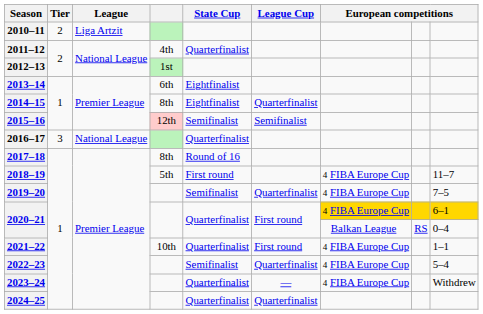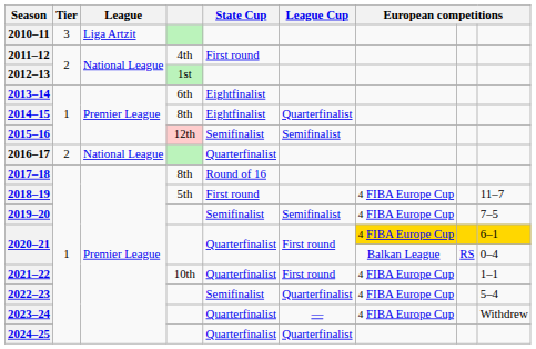 <table class="wikitable" style="font-size:85%">
 <tr bgcolor=>
 <th>Season</th>
 <th>Tier</th>
 <th>League</th>
 <th></th>
 <th><a href='#'>State Cup</a></th>
 <th><a href='#'>League Cup</a></th>
 <th colspan=3>European competitions</th>
 </tr>
 <tr>
 <th>2010–11</th>
-<td align=center>2</td>
+<td align=center>3</td>
 <td><a href='#'>Liga Artzit</a></td>
 <td style="background:#BBF3BB"></td>
 <td></td>
 <td></td>
 <td></td>
 <td></td>
 <td></td>
 </tr>
 <tr>
 <th>2011–12</th>
 <td rowspan=2 align=center>2</td>
 <td rowspan=2><a href='#'>National League</a></td>
 <td align=center width=35>4th</td>
-<td><a href='#'>Quarterfinalist</a></td>
+<td><a href='#'>First round</a></td>
 <td></td>
 <td></td>
 <td></td>
 <td></td>
 </tr>
 <tr>
 <th>2012–13</th>
 <td style="background:#BBF3BB; text-align:center;">1st</td>
 <td></td>
 <td></td>
 <td></td>
 <td></td>
 <td></td>
 </tr>
 <tr>
 <th><a href='#'>2013–14</a></th>
 <td rowspan=3 align=center>1</td>
 <td rowspan=3><a href='#'>Premier League</a></td>
 <td align=center>6th</td>
 <td><a href='#'>Eightfinalist</a></td>
 <td></td>
 <td></td>
 <td></td>
 <td></td>
 </tr>
 <tr>
 <th><a href='#'>2014–15</a></th>
 <td align=center>8th</td>
 <td><a href='#'>Eightfinalist</a></td>
 <td><a href='#'>Quarterfinalist</a></td>
 <td></td>
 <td></td>
 <td></td>
 </tr>
 <tr>
 <th><a href='#'>2015–16</a></th>
 <td bgcolor=#fcc align=center>12th</td>
 <td><a href='#'>Semifinalist</a></td>
 <td><a href='#'>Semifinalist</a></td>
 <td></td>
 <td></td>
 <td></td>
 </tr>
 <tr>
 <th>2016–17</th>
-<td align=center>3</td>
+<td align=center>2</td>
 <td><a href='#'>National League</a></td>
 <td style="background:#BBF3BB"></td>
 <td><a href='#'>Quarterfinalist</a></td>
 <td></td>
 <td></td>
 <td></td>
 <td></td>
 </tr>
 <tr>
 <th><a href='#'>2017–18</a></th>
 <td rowspan=9 align=center>1</td>
 <td rowspan=9><a href='#'>Premier League</a></td>
 <td align=center>8th</td>
 <td><a href='#'>Round of 16</a></td>
 <td></td>
 <td></td>
 <td></td>
 <td></td>
 </tr>
 <tr>
 <th><a href='#'>2018–19</a></th>
 <td align=center>5th</td>
 <td><a href='#'>First round</a></td>
 <td></td>
 <td><small>4</small> <a href='#'>FIBA Europe Cup</a></td>
 <td></td>
 <td>11–7</td>
 </tr>
 <tr>
 <th><a href='#'>2019–20</a></th>
 <td align=center></td>
 <td><a href='#'>Semifinalist</a></td>
-<td><a href='#'>Quarterfinalist</a></td>
+<td><a href='#'>Semifinalist</a></td>
 <td><small>4</small> <a href='#'>FIBA Europe Cup</a></td>
 <td></td>
 <td>7–5</td>
 </tr>
 <tr>
 <th rowspan=2><a href='#'>2020–21</a></th>
 <td rowspan=2 align=center></td>
 <td rowspan=2><a href='#'>Quarterfinalist</a></td>
 <td rowspan=2><a href='#'>First round</a></td>
 <td bgcolor=gold><small>4</small> <a href='#'>FIBA Europe Cup</a></td>
 <td bgcolor=gold><a href='#'></a></td>
 <td bgcolor=gold>6–1</td>
 </tr>
 <tr>
 <td align=left>   <a href='#'>Balkan League</a></td>
 <td><a href='#'>RS</a></td>
 <td>0–4</td>
 </tr>
 <tr>
 <th><a href='#'>2021–22</a></th>
 <td align=center>10th</td>
 <td><a href='#'>Quarterfinalist</a></td>
 <td><a href='#'>First round</a></td>
 <td><small>4</small> <a href='#'>FIBA Europe Cup</a></td>
 <td><a href='#'></a></td>
 <td>1–1</td>
 </tr>
 <tr>
 <th><a href='#'>2022–23</a></th>
 <td align=center></td>
 <td><a href='#'>Semifinalist</a></td>
 <td><a href='#'>Quarterfinalist</a></td>
 <td><small>4</small> <a href='#'>FIBA Europe Cup</a></td>
 <td><a href='#'></a></td>
 <td>5–4</td>
 </tr>
 <tr>
 <th><a href='#'>2023–24</a></th>
 <td align=center></td>
 <td><a href='#'>Quarterfinalist</a></td>
 <td align=center><a href='#'>—</a></td>
 <td><small>4</small> <a href='#'>FIBA Europe Cup</a></td>
 <td><a href='#'></a></td>
 <td>Withdrew</td>
 </tr>
 <tr>
 <th><a href='#'>2024–25</a></th>
 <td align=center></td>
 <td><a href='#'>Quarterfinalist</a></td>
 <td align=center><a href='#'>Quarterfinalist</a></td>
 <td></td>
 <td></td>
 <td></td>
 </tr>
 </table>
